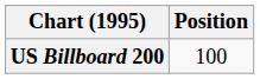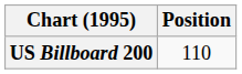 <table class="wikitable plainrowheaders" style="text-align:center">
 <tr>
 <th scope="col">Chart (1995)</th>
 <th scope="col">Position</th>
 </tr>
 <tr>
 <th scope="row">US <em>Billboard</em> 200</th>
-<td>100</td>
+<td>110</td>
 </tr>
 </table>
